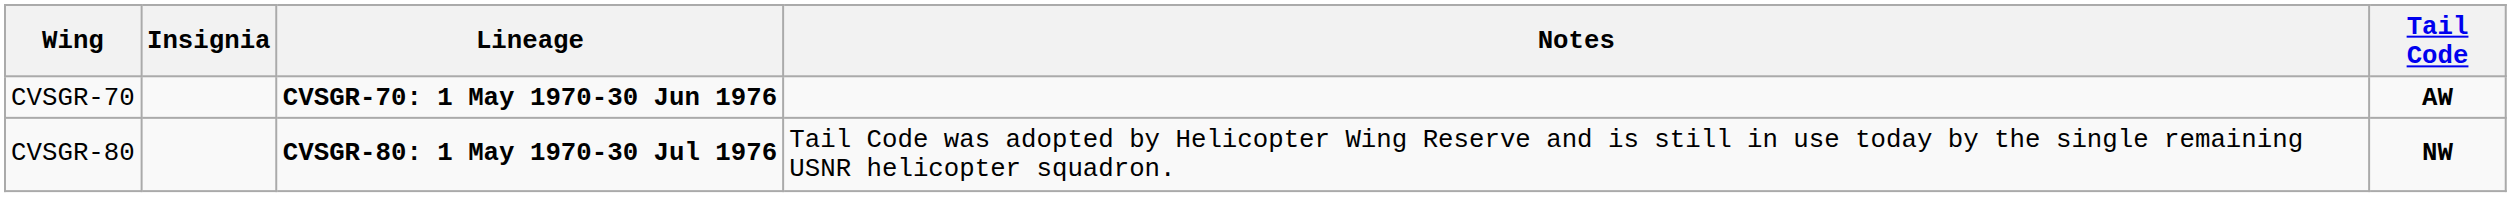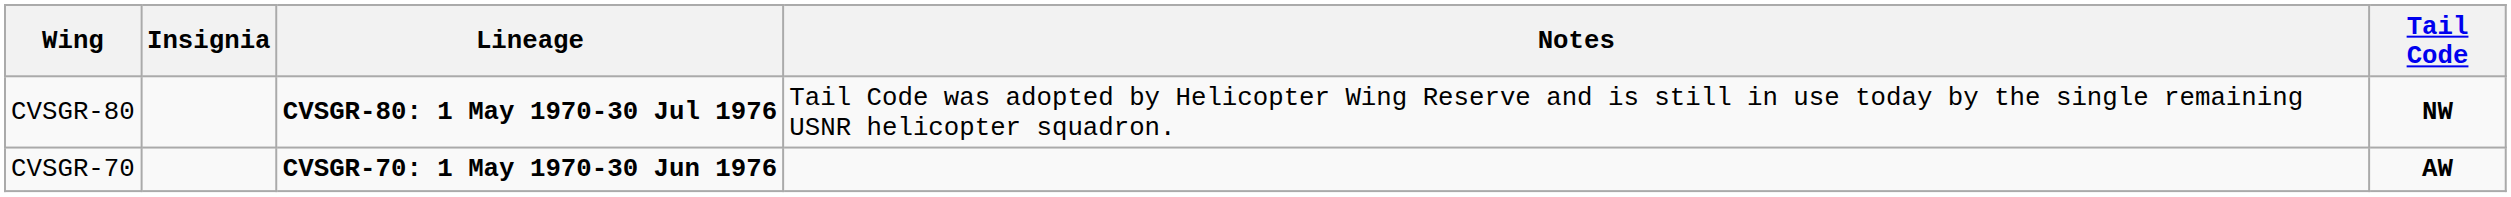 <table class="wikitable" width=100% style="text-align: center">
 <tr>
 <th>Wing</th>
 <th>Insignia</th>
 <th>Lineage</th>
 <th>Notes</th>
 <th><a href='#'>Tail Code</a></th>
 </tr>
 <tr>
+<td align=left>CVSGR-80</td>
+<td></td>
+<td style="white-space: nowrap;"><strong>CVSGR-80: 1 May 1970-30 Jul 1976</strong></td>
+<td align=left>Tail Code was adopted by Helicopter Wing Reserve and is still in use today by the single remaining USNR helicopter squadron.</td>
+<td><strong>NW</strong></td>
+</tr>
+<tr>
 <td align=left style="white-space: nowrap;">CVSGR-70</td>
 <td></td>
 <td align=left style="white-space: nowrap;"><strong>CVSGR-70: 1 May 1970-30 Jun 1976</strong></td>
 <td align=left></td>
 <td><strong>AW</strong></td>
 </tr>
-<tr>
-<td align=left>CVSGR-80</td>
-<td></td>
-<td style="white-space: nowrap;"><strong>CVSGR-80: 1 May 1970-30 Jul 1976</strong></td>
-<td align=left>Tail Code was adopted by Helicopter Wing Reserve and is still in use today by the single remaining USNR helicopter squadron.</td>
-<td><strong>NW</strong></td>
-</tr>
 </table>
